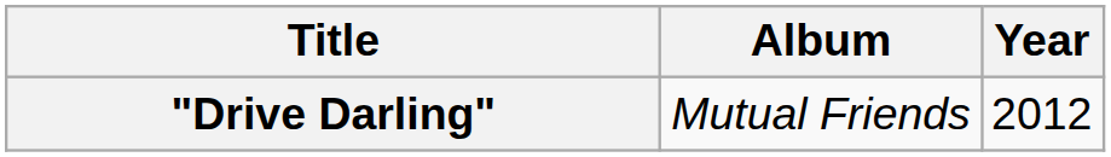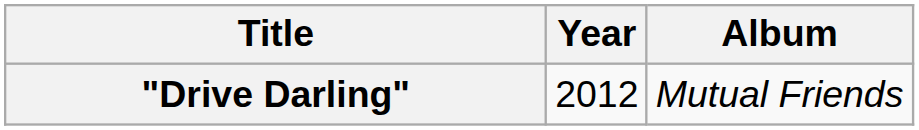 <table class="wikitable plainrowheaders" style="text-align:center;">
 <tr>
 <th scope="col" style="width:14em;">Title</th>
+<th scope="col">Year</th>
 <th scope="col">Album</th>
-<th scope="col">Year</th>
 </tr>
 <tr>
 <th scope="row">"Drive Darling"</th>
+<td>2012</td>
 <td><em>Mutual Friends</em></td>
-<td>2012</td>
 </tr>
 </table>
